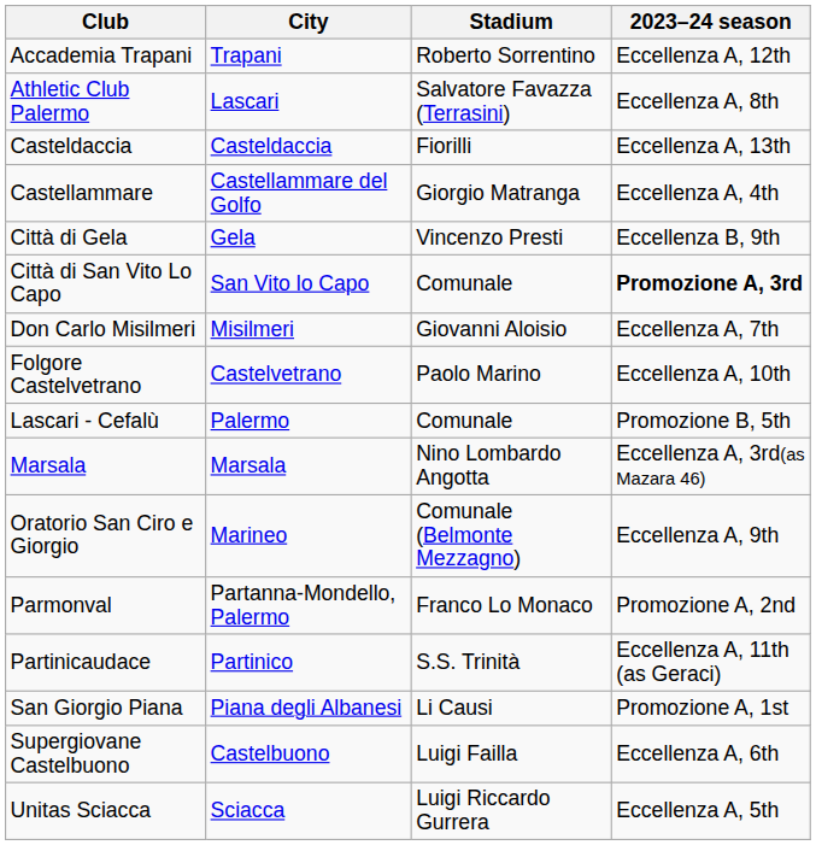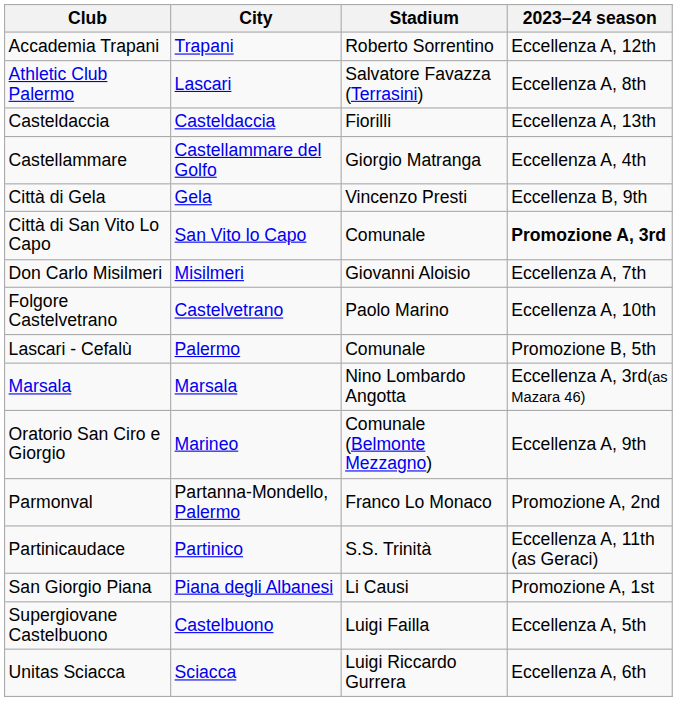 <table class="wikitable sortable">
 <tr>
 <th>Club</th>
 <th>City</th>
 <th>Stadium</th>
 <th>2023–24 season</th>
 </tr>
 <tr>
 <td>Accademia Trapani</td>
 <td><a href='#'>Trapani</a></td>
 <td>Roberto Sorrentino</td>
 <td>Eccellenza A, 12th</td>
 </tr>
 <tr>
 <td><a href='#'>Athletic Club Palermo</a></td>
 <td><a href='#'>Lascari</a></td>
 <td>Salvatore Favazza (<a href='#'>Terrasini</a>)</td>
 <td>Eccellenza A, 8th</td>
 </tr>
 <tr>
 <td>Casteldaccia</td>
 <td><a href='#'>Casteldaccia</a></td>
 <td>Fiorilli</td>
 <td>Eccellenza A, 13th</td>
 </tr>
 <tr>
 <td>Castellammare</td>
 <td><a href='#'>Castellammare del Golfo</a></td>
 <td>Giorgio Matranga</td>
 <td>Eccellenza A, 4th</td>
 </tr>
 <tr>
 <td>Città di Gela</td>
 <td><a href='#'>Gela</a></td>
 <td>Vincenzo Presti</td>
 <td>Eccellenza B, 9th</td>
 </tr>
 <tr>
 <td>Città di San Vito Lo Capo</td>
 <td><a href='#'>San Vito lo Capo</a></td>
 <td>Comunale</td>
 <td><strong>Promozione A, 3rd</strong></td>
 </tr>
 <tr>
 <td>Don Carlo Misilmeri</td>
 <td><a href='#'>Misilmeri</a></td>
 <td>Giovanni Aloisio</td>
 <td>Eccellenza A, 7th</td>
 </tr>
 <tr>
 <td>Folgore Castelvetrano</td>
 <td><a href='#'>Castelvetrano</a></td>
 <td>Paolo Marino</td>
 <td>Eccellenza A, 10th</td>
 </tr>
 <tr>
 <td>Lascari - Cefalù</td>
 <td><a href='#'>Palermo</a></td>
 <td>Comunale</td>
 <td>Promozione B, 5th</td>
 </tr>
 <tr>
 <td><a href='#'>Marsala</a></td>
 <td><a href='#'>Marsala</a></td>
 <td>Nino Lombardo Angotta</td>
 <td>Eccellenza A, 3rd<small>(as Mazara 46)</small></td>
 </tr>
 <tr>
 <td>Oratorio San Ciro e Giorgio</td>
 <td><a href='#'>Marineo</a></td>
 <td>Comunale (<a href='#'>Belmonte Mezzagno</a>)</td>
 <td>Eccellenza A, 9th</td>
 </tr>
 <tr>
 <td>Parmonval</td>
 <td>Partanna-Mondello, <a href='#'>Palermo</a></td>
 <td>Franco Lo Monaco</td>
 <td>Promozione A, 2nd</td>
 </tr>
 <tr>
 <td>Partinicaudace</td>
 <td><a href='#'>Partinico</a></td>
 <td>S.S. Trinità</td>
 <td>Eccellenza A, 11th (as Geraci)</td>
 </tr>
 <tr>
 <td>San Giorgio Piana</td>
 <td><a href='#'>Piana degli Albanesi</a></td>
 <td>Li Causi</td>
 <td>Promozione A, 1st</td>
 </tr>
 <tr>
 <td>Supergiovane Castelbuono</td>
 <td><a href='#'>Castelbuono</a></td>
 <td>Luigi Failla</td>
-<td>Eccellenza A, 6th</td>
+<td>Eccellenza A, 5th</td>
 </tr>
 <tr>
 <td>Unitas Sciacca</td>
 <td><a href='#'>Sciacca</a></td>
 <td>Luigi Riccardo Gurrera</td>
-<td>Eccellenza A, 5th</td>
+<td>Eccellenza A, 6th</td>
 </tr>
 </table>
